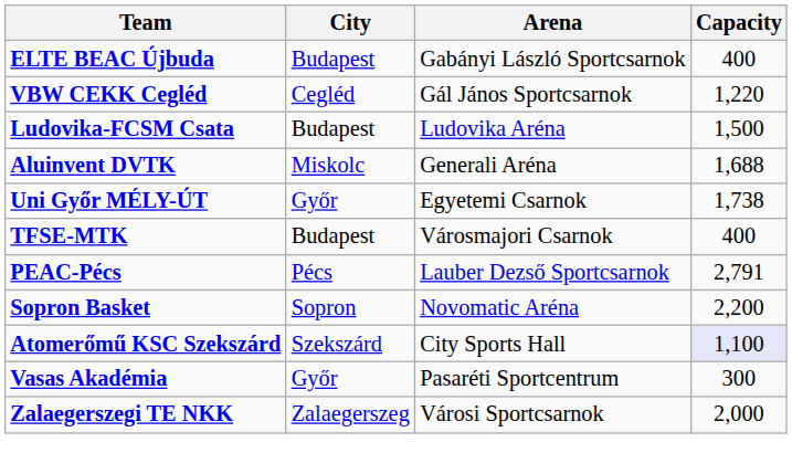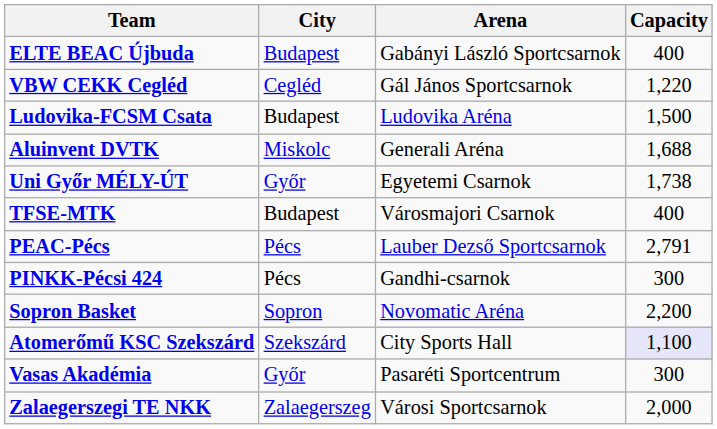 <table class="wikitable sortable">
 <tr>
 <th>Team</th>
 <th>City</th>
 <th>Arena</th>
 <th>Capacity</th>
 </tr>
 <tr>
 <td><strong><a href='#'>ELTE BEAC Újbuda</a></strong></td>
 <td><a href='#'>Budapest</a></td>
 <td>Gabányi László Sportcsarnok</td>
 <td align="center">400</td>
 </tr>
 <tr>
 <td><strong><a href='#'>VBW CEKK Cegléd</a></strong></td>
 <td><a href='#'>Cegléd</a></td>
 <td>Gál János Sportcsarnok</td>
 <td align="center">1,220</td>
 </tr>
 <tr>
 <td><strong><a href='#'>Ludovika-FCSM Csata</a></strong></td>
 <td>Budapest</td>
 <td><a href='#'>Ludovika Aréna</a></td>
 <td align="center">1,500</td>
 </tr>
 <tr>
 <td><strong><a href='#'>Aluinvent DVTK</a></strong></td>
 <td><a href='#'>Miskolc</a></td>
 <td>Generali Aréna</td>
 <td align="center">1,688</td>
 </tr>
 <tr>
 <td><strong><a href='#'>Uni Győr MÉLY-ÚT</a></strong></td>
 <td><a href='#'>Győr</a></td>
 <td>Egyetemi Csarnok</td>
 <td align="center">1,738</td>
 </tr>
 <tr>
 <td><strong><a href='#'>TFSE-MTK</a></strong></td>
 <td>Budapest</td>
 <td>Városmajori Csarnok</td>
 <td align="center">400</td>
 </tr>
 <tr>
 <td><strong><a href='#'>PEAC-Pécs</a></strong></td>
 <td><a href='#'>Pécs</a></td>
 <td><a href='#'>Lauber Dezső Sportcsarnok</a></td>
 <td align="center">2,791</td>
 </tr>
 <tr>
+<td><strong><a href='#'>PINKK-Pécsi 424</a></strong></td>
+<td>Pécs</td>
+<td>Gandhi-csarnok</td>
+<td align="center">300</td>
+</tr>
+<tr>
 <td><strong><a href='#'>Sopron Basket</a></strong></td>
 <td><a href='#'>Sopron</a></td>
 <td><a href='#'>Novomatic Aréna</a></td>
 <td align="center">2,200</td>
 </tr>
 <tr>
 <td><strong><a href='#'>Atomerőmű KSC Szekszárd</a></strong></td>
 <td><a href='#'>Szekszárd</a></td>
 <td>City Sports Hall</td>
 <td align="center" style="background: lavender;">1,100</td>
 </tr>
 <tr>
 <td><strong><a href='#'>Vasas Akadémia</a></strong></td>
 <td><a href='#'>Győr</a></td>
 <td>Pasaréti Sportcentrum</td>
 <td align="center">300</td>
 </tr>
 <tr>
 <td><strong><a href='#'>Zalaegerszegi TE NKK</a></strong></td>
 <td><a href='#'>Zalaegerszeg</a></td>
 <td>Városi Sportcsarnok</td>
 <td align="center">2,000</td>
 </tr>
 </table>
